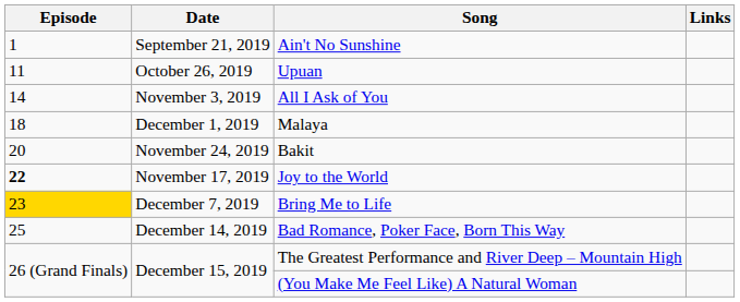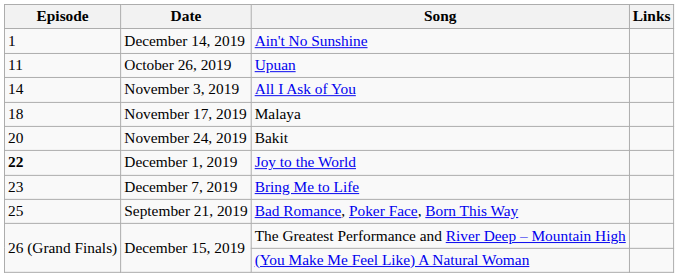 <table class="wikitable">
 <tr>
 <th>Episode</th>
 <th>Date</th>
 <th>Song</th>
 <th>Links</th>
 </tr>
 <tr>
 <td>1</td>
-<td>September 21, 2019</td>
+<td>December 14, 2019</td>
 <td><a href='#'>Ain't No Sunshine</a></td>
 <td></td>
 </tr>
 <tr>
 <td>11</td>
 <td>October 26, 2019</td>
 <td><a href='#'>Upuan</a></td>
 <td></td>
 </tr>
 <tr>
 <td>14</td>
 <td>November 3, 2019</td>
 <td><a href='#'>All I Ask of You</a></td>
 <td></td>
 </tr>
 <tr>
 <td>18</td>
-<td>December 1, 2019</td>
+<td>November 17, 2019</td>
 <td>Malaya</td>
 <td></td>
 </tr>
 <tr>
 <td>20</td>
 <td>November 24, 2019</td>
 <td>Bakit</td>
 <td></td>
 </tr>
 <tr>
 <td><strong>22</strong></td>
-<td>November 17, 2019</td>
+<td>December 1, 2019</td>
 <td><a href='#'>Joy to the World</a></td>
 <td></td>
 </tr>
 <tr>
-<td style="background: gold;">23</td>
+<td>23</td>
 <td>December 7, 2019</td>
 <td><a href='#'>Bring Me to Life</a></td>
 <td></td>
 </tr>
 <tr>
 <td>25</td>
-<td>December 14, 2019</td>
+<td>September 21, 2019</td>
 <td><a href='#'>Bad Romance</a>, <a href='#'>Poker Face</a>, <a href='#'>Born This Way</a></td>
 <td></td>
 </tr>
 <tr>
 <td rowspan="2">26 (Grand Finals)</td>
 <td rowspan="2">December 15, 2019</td>
 <td>The Greatest Performance and <a href='#'>River Deep – Mountain High</a></td>
 <td></td>
 </tr>
 <tr>
 <td><a href='#'>(You Make Me Feel Like) A Natural Woman</a></td>
 <td></td>
 </tr>
 </table>
